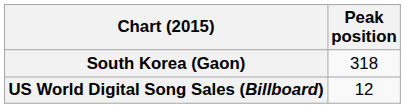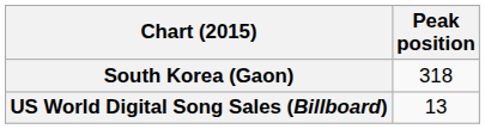 <table class="wikitable sortable plainrowheaders" style="text-align:center">
 <tr>
 <th scope="col">Chart (2015)</th>
 <th scope="col">Peak<br>position</th>
 </tr>
 <tr>
 <th scope="row">South Korea (Gaon)</th>
 <td align="center">318</td>
 </tr>
 <tr>
 <th scope="row">US World Digital Song Sales (<em>Billboard</em>)</th>
-<td align="center">12</td>
+<td align="center">13</td>
 </tr>
 </table>
